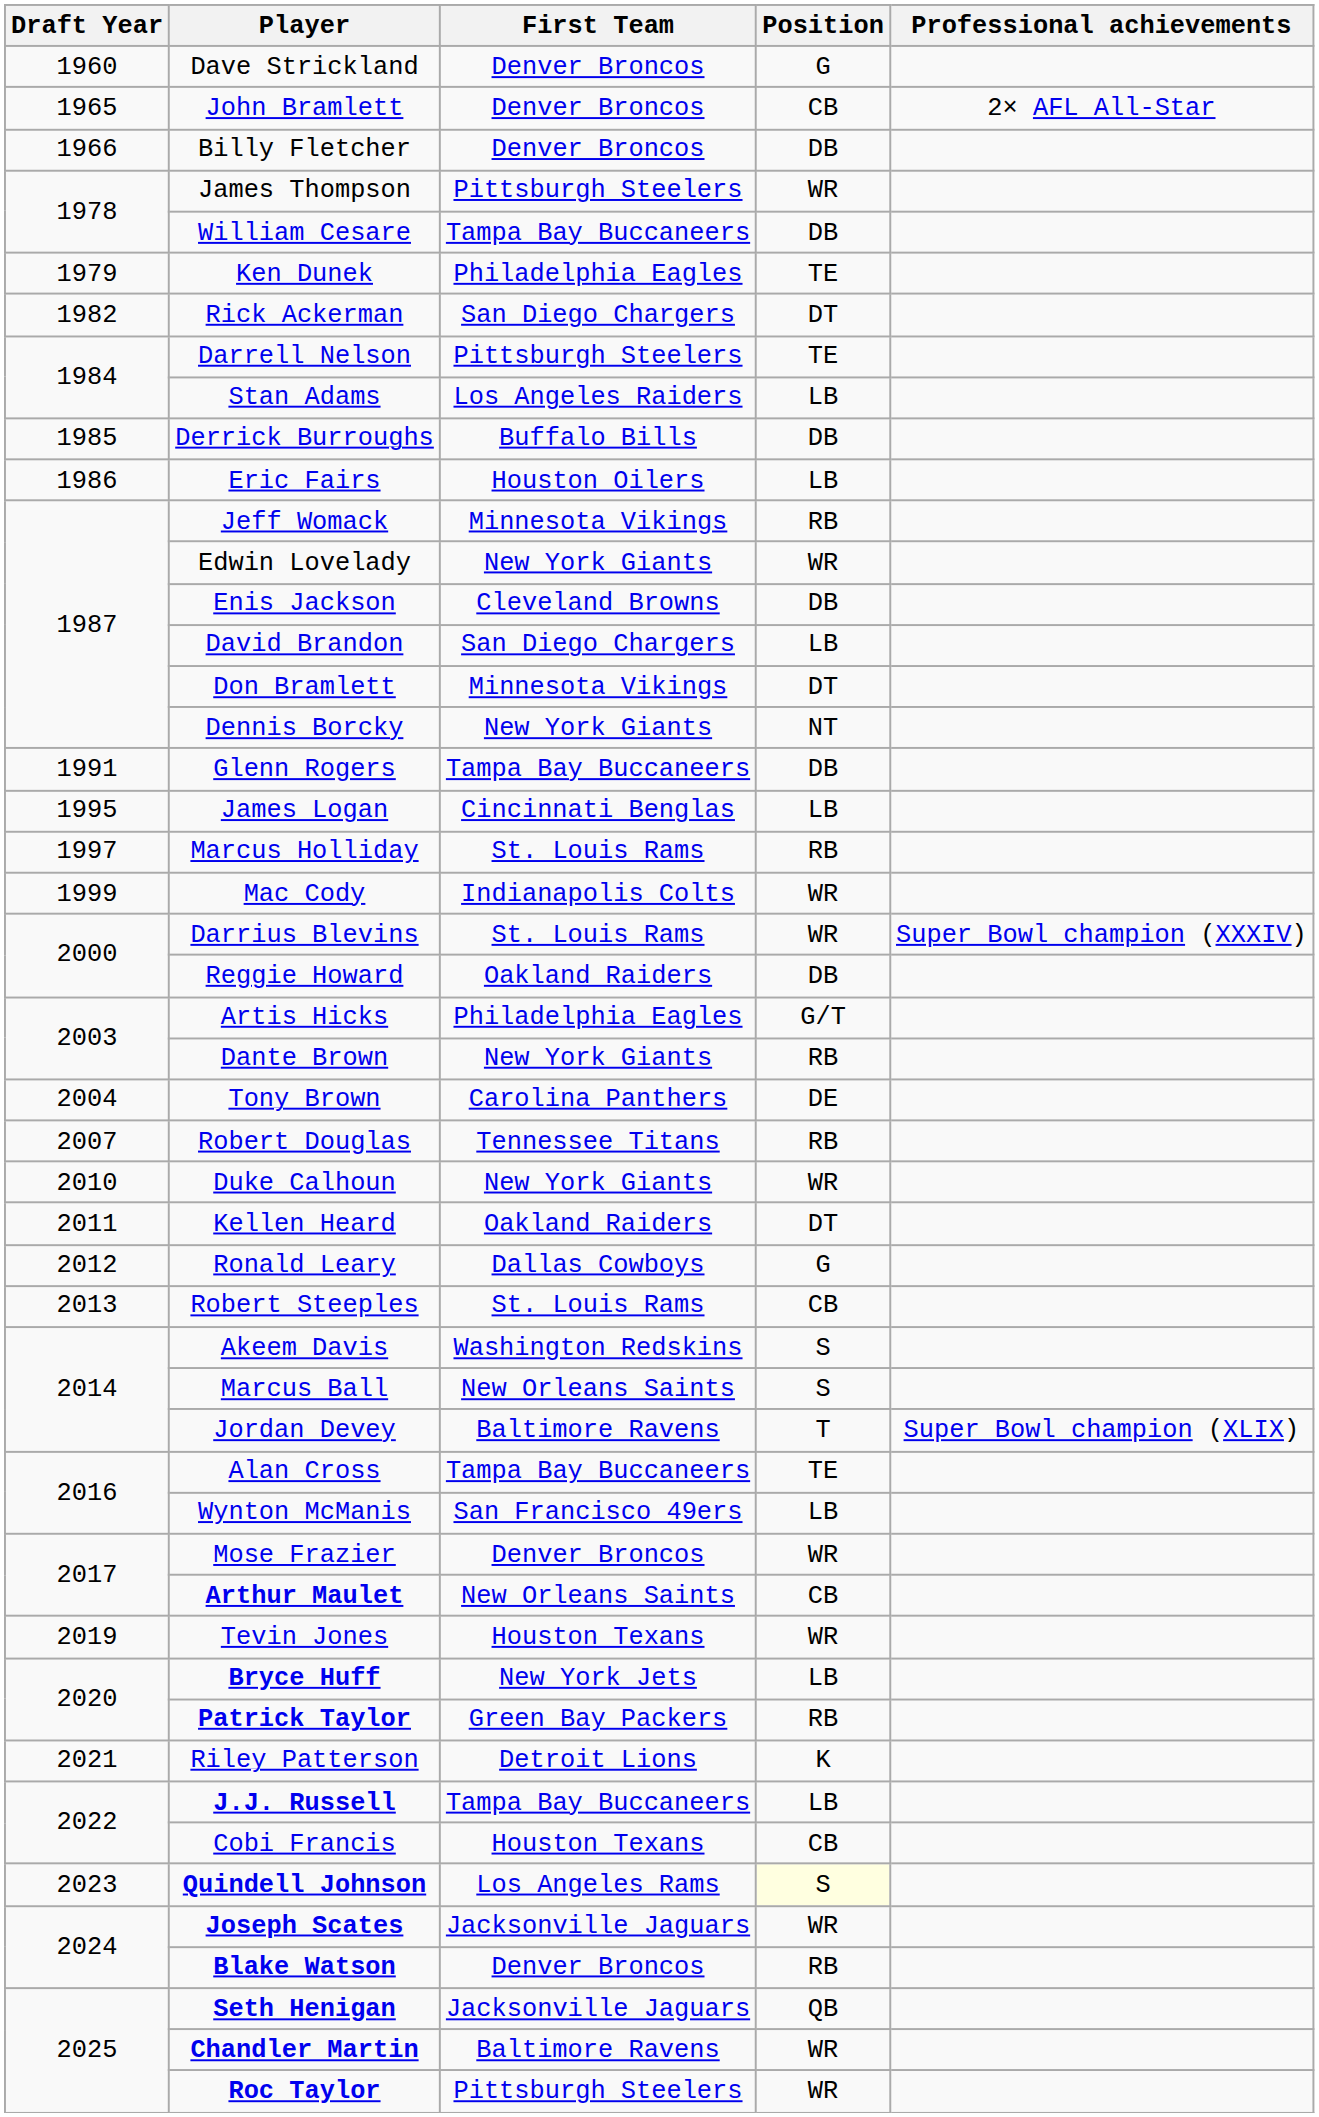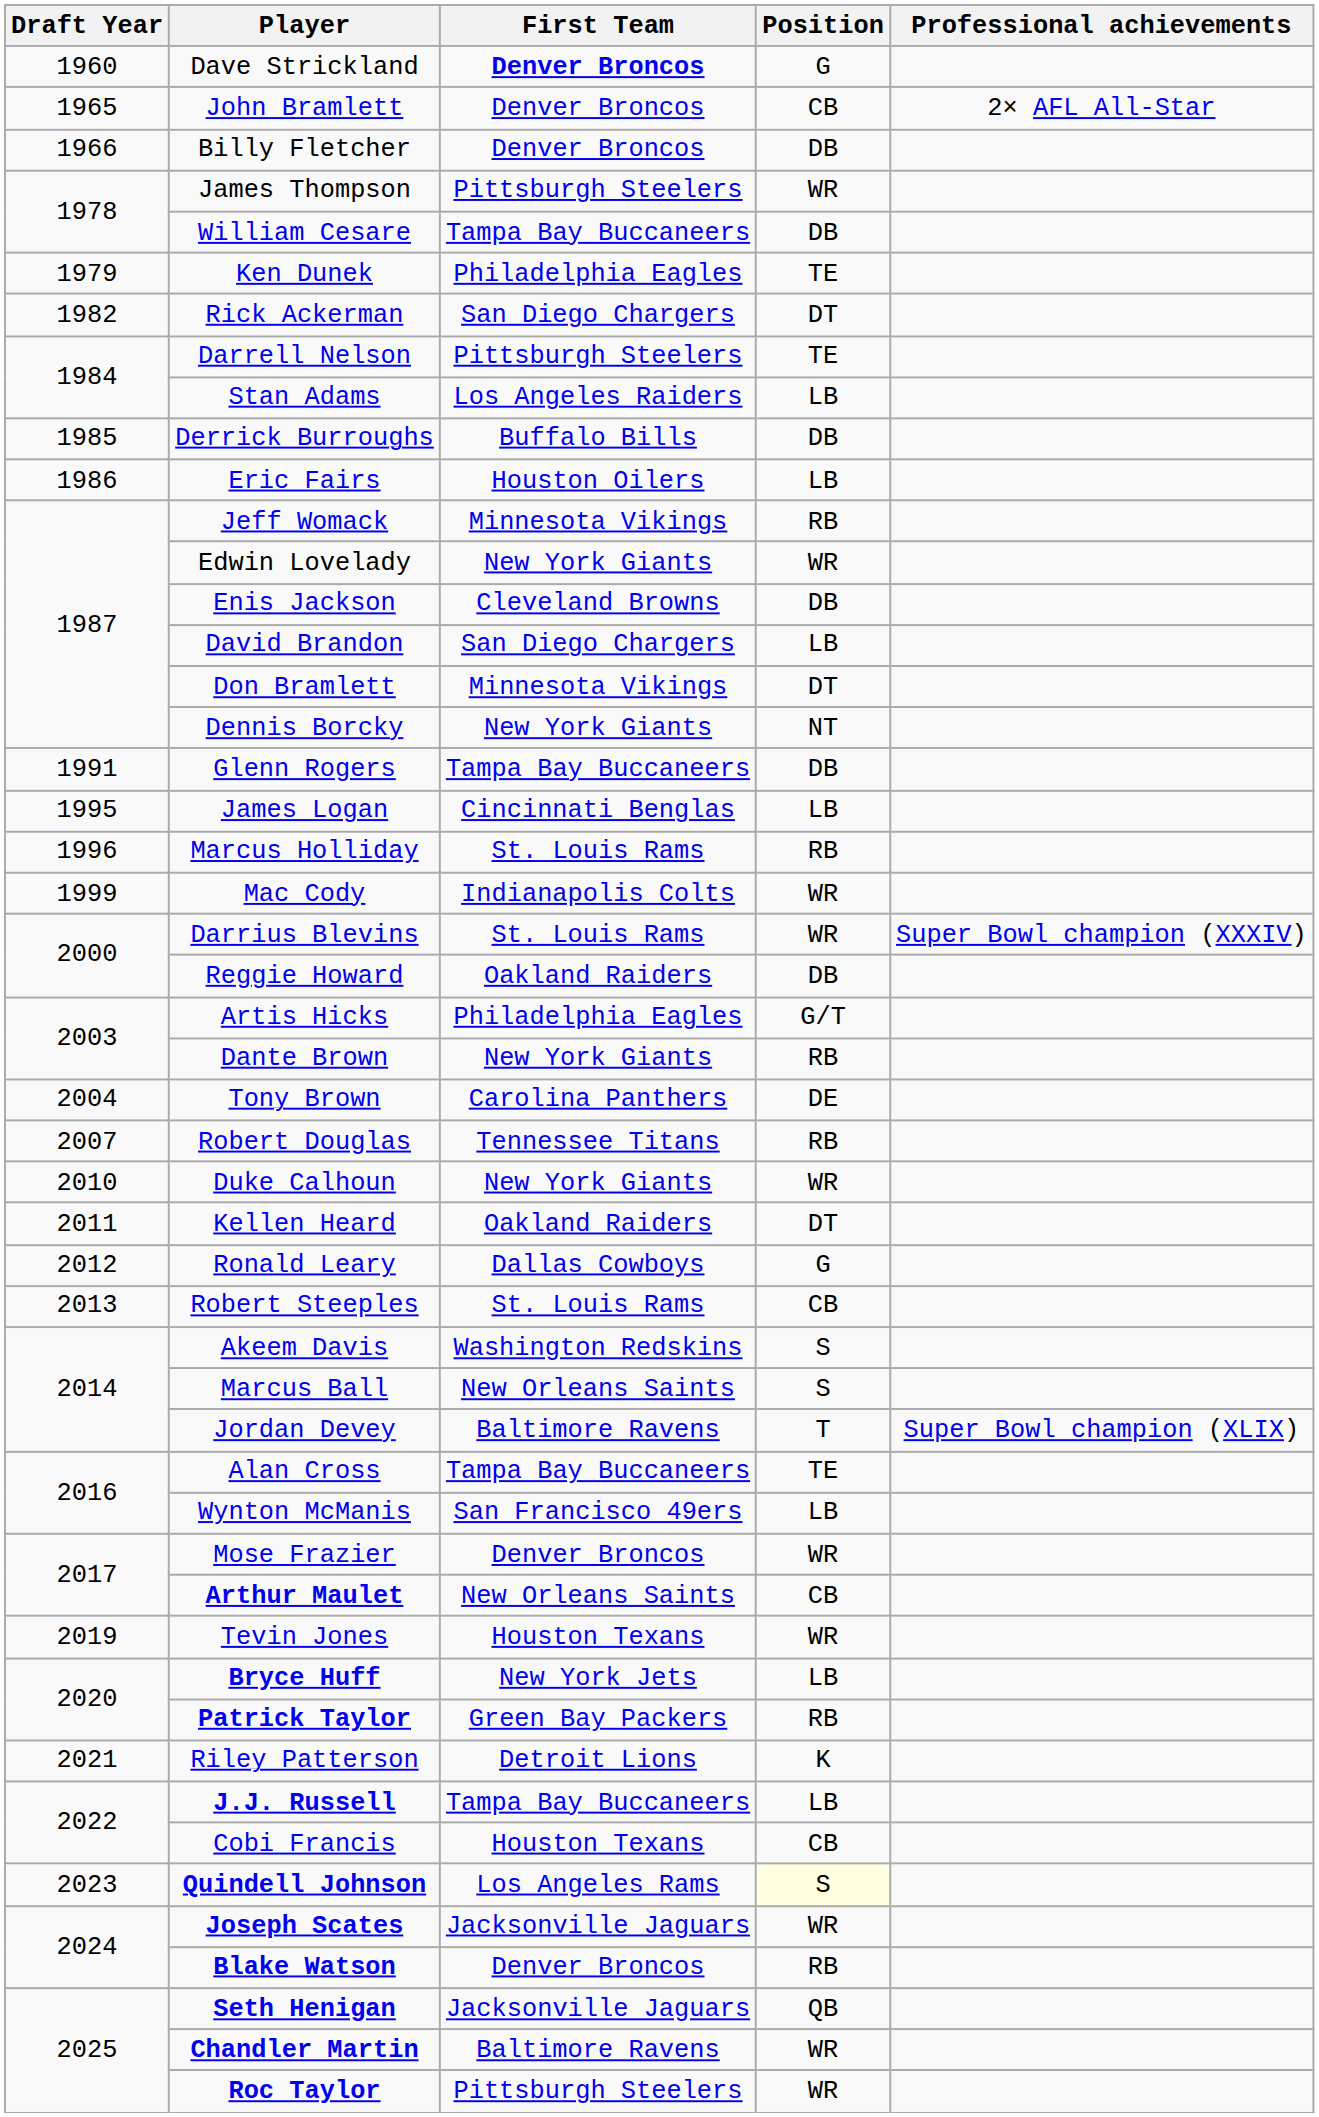 <table class="wikitable sortable" style="text-align: center;">
 <tr>
 <th>Draft Year</th>
 <th>Player</th>
 <th>First Team</th>
 <th>Position</th>
 <th>Professional achievements</th>
 </tr>
 <tr>
 <td>1960</td>
 <td>Dave Strickland</td>
-<td><a href='#'>Denver Broncos</a></td>
+<td><strong><a href='#'>Denver Broncos</a></strong></td>
 <td>G</td>
 <td></td>
 </tr>
 <tr>
 <td>1965</td>
 <td><a href='#'>John Bramlett</a></td>
 <td><a href='#'>Denver Broncos</a></td>
 <td>CB</td>
 <td>2× <a href='#'>AFL All-Star</a></td>
 </tr>
 <tr>
 <td>1966</td>
 <td>Billy Fletcher</td>
 <td><a href='#'>Denver Broncos</a></td>
 <td>DB</td>
 <td></td>
 </tr>
 <tr>
 <td rowspan="2">1978</td>
 <td>James Thompson</td>
 <td><a href='#'>Pittsburgh Steelers</a></td>
 <td>WR</td>
 <td></td>
 </tr>
 <tr>
 <td><a href='#'>William Cesare</a></td>
 <td><a href='#'>Tampa Bay Buccaneers</a></td>
 <td>DB</td>
 <td></td>
 </tr>
 <tr>
 <td>1979</td>
 <td><a href='#'>Ken Dunek</a></td>
 <td><a href='#'>Philadelphia Eagles</a></td>
 <td>TE</td>
 <td></td>
 </tr>
 <tr>
 <td>1982</td>
 <td><a href='#'>Rick Ackerman</a></td>
 <td><a href='#'>San Diego Chargers</a></td>
 <td>DT</td>
 <td></td>
 </tr>
 <tr>
 <td rowspan="2">1984</td>
 <td><a href='#'>Darrell Nelson</a></td>
 <td><a href='#'>Pittsburgh Steelers</a></td>
 <td>TE</td>
 <td></td>
 </tr>
 <tr>
 <td><a href='#'>Stan Adams</a></td>
 <td><a href='#'>Los Angeles Raiders</a></td>
 <td>LB</td>
 <td></td>
 </tr>
 <tr>
 <td>1985</td>
 <td><a href='#'>Derrick Burroughs</a></td>
 <td><a href='#'>Buffalo Bills</a></td>
 <td>DB</td>
 <td></td>
 </tr>
 <tr>
 <td>1986</td>
 <td><a href='#'>Eric Fairs</a></td>
 <td><a href='#'>Houston Oilers</a></td>
 <td>LB</td>
 <td></td>
 </tr>
 <tr>
 <td rowspan="6">1987</td>
 <td><a href='#'>Jeff Womack</a></td>
 <td><a href='#'>Minnesota Vikings</a></td>
 <td>RB</td>
 <td></td>
 </tr>
 <tr>
 <td>Edwin Lovelady</td>
 <td><a href='#'>New York Giants</a></td>
 <td>WR</td>
 <td></td>
 </tr>
 <tr>
 <td><a href='#'>Enis Jackson</a></td>
 <td><a href='#'>Cleveland Browns</a></td>
 <td>DB</td>
 <td></td>
 </tr>
 <tr>
 <td><a href='#'>David Brandon</a></td>
 <td><a href='#'>San Diego Chargers</a></td>
 <td>LB</td>
 <td></td>
 </tr>
 <tr>
 <td><a href='#'>Don Bramlett</a></td>
 <td><a href='#'>Minnesota Vikings</a></td>
 <td>DT</td>
 <td></td>
 </tr>
 <tr>
 <td><a href='#'>Dennis Borcky</a></td>
 <td><a href='#'>New York Giants</a></td>
 <td>NT</td>
 <td></td>
 </tr>
 <tr>
 <td>1991</td>
 <td><a href='#'>Glenn Rogers</a></td>
 <td><a href='#'>Tampa Bay Buccaneers</a></td>
 <td>DB</td>
 <td></td>
 </tr>
 <tr>
 <td>1995</td>
 <td><a href='#'>James Logan</a></td>
 <td><a href='#'>Cincinnati Benglas</a></td>
 <td>LB</td>
 <td></td>
 </tr>
 <tr>
-<td>1997</td>
+<td>1996</td>
 <td><a href='#'>Marcus Holliday</a></td>
 <td><a href='#'>St. Louis Rams</a></td>
 <td>RB</td>
 <td></td>
 </tr>
 <tr>
 <td>1999</td>
 <td><a href='#'>Mac Cody</a></td>
 <td><a href='#'>Indianapolis Colts</a></td>
 <td>WR</td>
 <td></td>
 </tr>
 <tr>
 <td rowspan="2">2000</td>
 <td><a href='#'>Darrius Blevins</a></td>
 <td><a href='#'>St. Louis Rams</a></td>
 <td>WR</td>
 <td><a href='#'>Super Bowl champion</a> (<a href='#'>XXXIV</a>)</td>
 </tr>
 <tr>
 <td><a href='#'>Reggie Howard</a></td>
 <td><a href='#'>Oakland Raiders</a></td>
 <td>DB</td>
 <td></td>
 </tr>
 <tr>
 <td rowspan="2">2003</td>
 <td><a href='#'>Artis Hicks</a></td>
 <td><a href='#'>Philadelphia Eagles</a></td>
 <td>G/T</td>
 <td></td>
 </tr>
 <tr>
 <td><a href='#'>Dante Brown</a></td>
 <td><a href='#'>New York Giants</a></td>
 <td>RB</td>
 <td></td>
 </tr>
 <tr>
 <td>2004</td>
 <td><a href='#'>Tony Brown</a></td>
 <td><a href='#'>Carolina Panthers</a></td>
 <td>DE</td>
 <td></td>
 </tr>
 <tr>
 <td>2007</td>
 <td><a href='#'>Robert Douglas</a></td>
 <td><a href='#'>Tennessee Titans</a></td>
 <td>RB</td>
 <td></td>
 </tr>
 <tr>
 <td>2010</td>
 <td><a href='#'>Duke Calhoun</a></td>
 <td><a href='#'>New York Giants</a></td>
 <td>WR</td>
 <td></td>
 </tr>
 <tr>
 <td>2011</td>
 <td><a href='#'>Kellen Heard</a></td>
 <td><a href='#'>Oakland Raiders</a></td>
 <td>DT</td>
 <td></td>
 </tr>
 <tr>
 <td>2012</td>
 <td><a href='#'>Ronald Leary</a></td>
 <td><a href='#'>Dallas Cowboys</a></td>
 <td>G</td>
 <td></td>
 </tr>
 <tr>
 <td>2013</td>
 <td><a href='#'>Robert Steeples</a></td>
 <td><a href='#'>St. Louis Rams</a></td>
 <td>CB</td>
 <td></td>
 </tr>
 <tr>
 <td rowspan="3">2014</td>
 <td><a href='#'>Akeem Davis</a></td>
 <td><a href='#'>Washington Redskins</a></td>
 <td>S</td>
 <td></td>
 </tr>
 <tr>
 <td><a href='#'>Marcus Ball</a></td>
 <td><a href='#'>New Orleans Saints</a></td>
 <td>S</td>
 <td></td>
 </tr>
 <tr>
 <td><a href='#'>Jordan Devey</a></td>
 <td><a href='#'>Baltimore Ravens</a></td>
 <td>T</td>
 <td><a href='#'>Super Bowl champion</a> (<a href='#'>XLIX</a>)</td>
 </tr>
 <tr>
 <td rowspan="2">2016</td>
 <td><a href='#'>Alan Cross</a></td>
 <td><a href='#'>Tampa Bay Buccaneers</a></td>
 <td>TE</td>
 <td></td>
 </tr>
 <tr>
 <td><a href='#'>Wynton McManis</a></td>
 <td><a href='#'>San Francisco 49ers</a></td>
 <td>LB</td>
 <td></td>
 </tr>
 <tr>
 <td rowspan="2">2017</td>
 <td><a href='#'>Mose Frazier</a></td>
 <td><a href='#'>Denver Broncos</a></td>
 <td>WR</td>
 <td></td>
 </tr>
 <tr>
 <td><strong><a href='#'>Arthur Maulet</a></strong></td>
 <td><a href='#'>New Orleans Saints</a></td>
 <td>CB</td>
 <td></td>
 </tr>
 <tr>
 <td>2019</td>
 <td><a href='#'>Tevin Jones</a></td>
 <td><a href='#'>Houston Texans</a></td>
 <td>WR</td>
 <td></td>
 </tr>
 <tr>
 <td rowspan="2">2020</td>
 <td><strong><a href='#'>Bryce Huff</a></strong></td>
 <td><a href='#'>New York Jets</a></td>
 <td>LB</td>
 <td></td>
 </tr>
 <tr>
 <td><a href='#'><strong>Patrick Taylor</strong></a></td>
 <td><a href='#'>Green Bay Packers</a></td>
 <td>RB</td>
 <td></td>
 </tr>
 <tr>
 <td>2021</td>
 <td><a href='#'>Riley Patterson</a></td>
 <td><a href='#'>Detroit Lions</a></td>
 <td>K</td>
 <td></td>
 </tr>
 <tr>
 <td rowspan="2">2022</td>
 <td><a href='#'><strong>J.J. Russell</strong></a></td>
 <td><a href='#'>Tampa Bay Buccaneers</a></td>
 <td>LB</td>
 <td></td>
 </tr>
 <tr>
 <td><a href='#'>Cobi Francis</a></td>
 <td><a href='#'>Houston Texans</a></td>
 <td>CB</td>
 <td></td>
 </tr>
 <tr>
 <td>2023</td>
 <td><strong><a href='#'>Quindell Johnson</a></strong></td>
 <td><a href='#'>Los Angeles Rams</a></td>
 <td style="background: lightyellow;">S</td>
 <td></td>
 </tr>
 <tr>
 <td rowspan="2">2024</td>
 <td><strong><a href='#'>Joseph Scates</a></strong></td>
 <td><a href='#'>Jacksonville Jaguars</a></td>
 <td>WR</td>
 <td></td>
 </tr>
 <tr>
 <td><strong><a href='#'>Blake Watson</a></strong></td>
 <td><a href='#'>Denver Broncos</a></td>
 <td>RB</td>
 <td></td>
 </tr>
 <tr>
 <td rowspan="3">2025</td>
 <td><strong><a href='#'>Seth Henigan</a></strong></td>
 <td><a href='#'>Jacksonville Jaguars</a></td>
 <td>QB</td>
 <td></td>
 </tr>
 <tr>
 <td><strong><a href='#'>Chandler Martin</a></strong></td>
 <td><a href='#'>Baltimore Ravens</a></td>
 <td>WR</td>
 <td></td>
 </tr>
 <tr>
 <td><strong><a href='#'>Roc Taylor</a></strong></td>
 <td><a href='#'>Pittsburgh Steelers</a></td>
 <td>WR</td>
 <td></td>
 </tr>
 </table>
